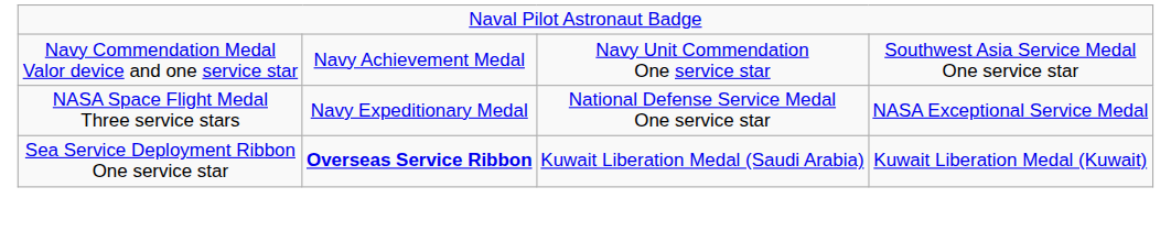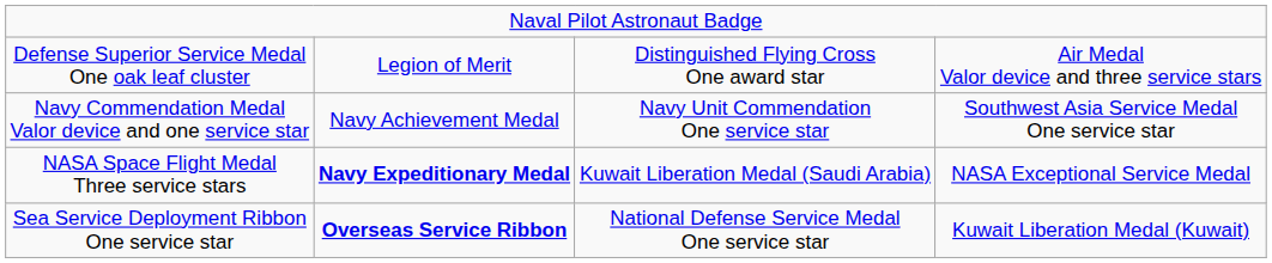 <table class="wikitable" style="margin:1em auto; text-align:center;">
 <tr>
 <td colspan="4"><a href='#'>Naval Pilot Astronaut Badge</a></td>
+</tr>
+<tr>
+<td><a href='#'>Defense Superior Service Medal</a> <br> One <a href='#'>oak leaf cluster</a></td>
+<td><a href='#'>Legion of Merit</a></td>
+<td><a href='#'>Distinguished Flying Cross</a> <br> One award star</td>
+<td><a href='#'>Air Medal</a> <br> <a href='#'>Valor device</a> and three <a href='#'>service stars</a></td>
 </tr>
 <tr>
 <td><a href='#'>Navy Commendation Medal</a> <br> <a href='#'>Valor device</a> and one <a href='#'>service star</a></td>
 <td><a href='#'>Navy Achievement Medal</a></td>
 <td><a href='#'>Navy Unit Commendation</a> <br> One <a href='#'>service star</a></td>
 <td><a href='#'>Southwest Asia Service Medal</a> <br> One service star</td>
 </tr>
 <tr>
 <td><a href='#'>NASA Space Flight Medal</a> <br> Three service stars</td>
-<td><a href='#'>Navy Expeditionary Medal</a></td>
-<td><a href='#'>National Defense Service Medal</a> <br> One service star</td>
+<td><strong><a href='#'>Navy Expeditionary Medal</a></strong></td>
+<td><a href='#'>Kuwait Liberation Medal (Saudi Arabia)</a></td>
 <td><a href='#'>NASA Exceptional Service Medal</a></td>
 </tr>
 <tr>
 <td><a href='#'>Sea Service Deployment Ribbon</a> <br> One service star</td>
 <td><strong><a href='#'>Overseas Service Ribbon</a></strong></td>
-<td><a href='#'>Kuwait Liberation Medal (Saudi Arabia)</a></td>
+<td><a href='#'>National Defense Service Medal</a> <br> One service star</td>
 <td><a href='#'>Kuwait Liberation Medal (Kuwait)</a></td>
 </tr>
 </table>
